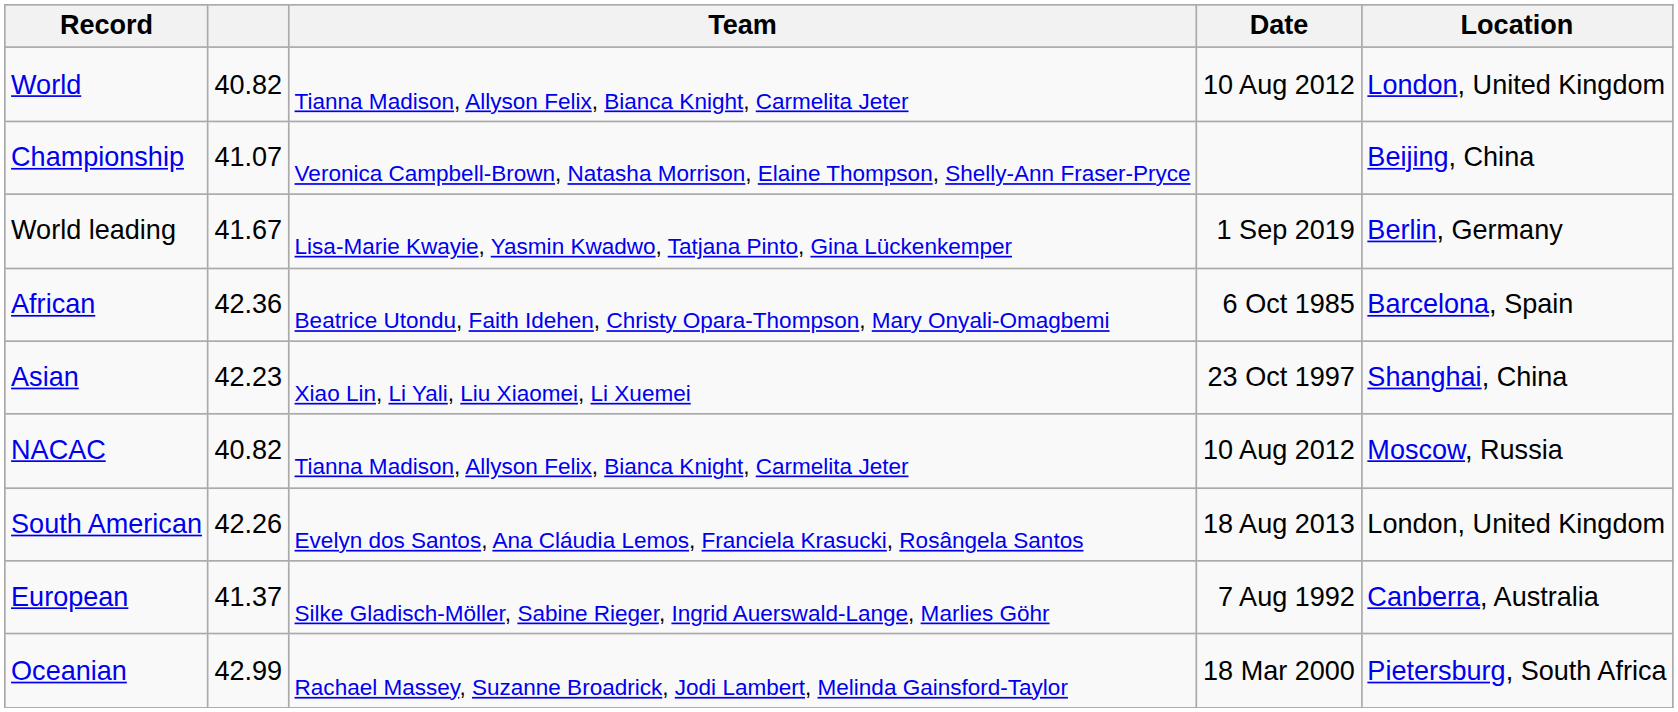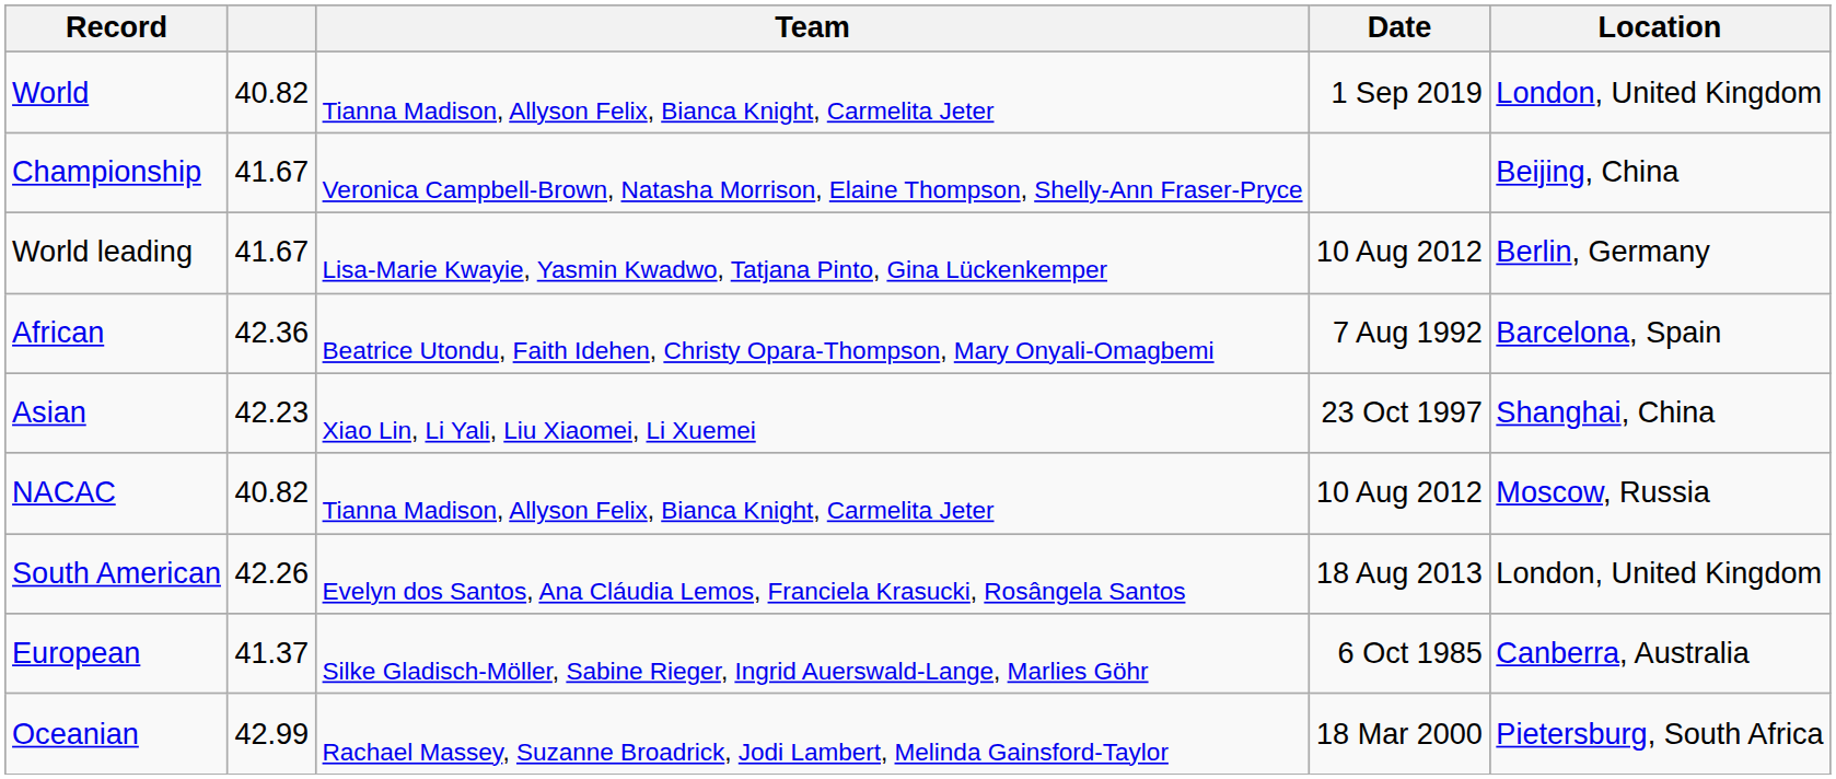 <table class="wikitable">
 <tr>
 <th>Record</th>
 <th></th>
 <th>Team</th>
 <th>Date</th>
 <th>Location</th>
 </tr>
 <tr>
 <td><a href='#'>World</a></td>
 <td>40.82</td>
 <td><br><small><a href='#'>Tianna Madison</a>, <a href='#'>Allyson Felix</a>, <a href='#'>Bianca Knight</a>, <a href='#'>Carmelita Jeter</a></small></td>
-<td align=right>10 Aug 2012</td>
+<td align=right>1 Sep 2019</td>
 <td><a href='#'>London</a>, United Kingdom</td>
 </tr>
 <tr>
 <td><a href='#'>Championship</a></td>
-<td>41.07</td>
+<td>41.67</td>
 <td><br><small><a href='#'>Veronica Campbell-Brown</a>, <a href='#'>Natasha Morrison</a>, <a href='#'>Elaine Thompson</a>, <a href='#'>Shelly-Ann Fraser-Pryce</a></small></td>
 <td align=right></td>
 <td><a href='#'>Beijing</a>, China</td>
 </tr>
 <tr>
 <td>World leading</td>
 <td>41.67</td>
 <td> <br><small><a href='#'>Lisa-Marie Kwayie</a>, <a href='#'>Yasmin Kwadwo</a>, <a href='#'>Tatjana Pinto</a>, <a href='#'>Gina Lückenkemper</a></small></td>
-<td align=right>1 Sep 2019</td>
+<td align=right>10 Aug 2012</td>
 <td><a href='#'>Berlin</a>, Germany</td>
 </tr>
 <tr>
 <td><a href='#'>African</a></td>
 <td>42.36</td>
 <td><br><small><a href='#'>Beatrice Utondu</a>, <a href='#'>Faith Idehen</a>, <a href='#'>Christy Opara-Thompson</a>, <a href='#'>Mary Onyali-Omagbemi</a></small></td>
-<td align=right>6 Oct 1985</td>
+<td align=right>7 Aug 1992</td>
 <td><a href='#'>Barcelona</a>, Spain</td>
 </tr>
 <tr>
 <td><a href='#'>Asian</a></td>
 <td>42.23</td>
 <td><br><small><a href='#'>Xiao Lin</a>, <a href='#'>Li Yali</a>, <a href='#'>Liu Xiaomei</a>, <a href='#'>Li Xuemei</a></small></td>
 <td align=right>23 Oct 1997</td>
 <td><a href='#'>Shanghai</a>, China</td>
 </tr>
 <tr>
 <td><a href='#'>NACAC</a></td>
 <td>40.82</td>
 <td><br><small><a href='#'>Tianna Madison</a>, <a href='#'>Allyson Felix</a>, <a href='#'>Bianca Knight</a>, <a href='#'>Carmelita Jeter</a></small></td>
 <td align=right>10 Aug 2012</td>
 <td><a href='#'>Moscow</a>, Russia</td>
 </tr>
 <tr>
 <td><a href='#'>South American</a></td>
 <td>42.26</td>
 <td><br><small><a href='#'>Evelyn dos Santos</a>, <a href='#'>Ana Cláudia Lemos</a>, <a href='#'>Franciela Krasucki</a>, <a href='#'>Rosângela Santos</a></small></td>
 <td align=right>18 Aug 2013</td>
 <td>London, United Kingdom</td>
 </tr>
 <tr>
 <td><a href='#'>European</a></td>
 <td>41.37</td>
 <td><br><small><a href='#'>Silke Gladisch-Möller</a>, <a href='#'>Sabine Rieger</a>, <a href='#'>Ingrid Auerswald-Lange</a>, <a href='#'>Marlies Göhr</a></small></td>
-<td align=right>7 Aug 1992</td>
+<td align=right>6 Oct 1985</td>
 <td><a href='#'>Canberra</a>, Australia</td>
 </tr>
 <tr>
 <td><a href='#'>Oceanian</a></td>
 <td>42.99</td>
 <td><br><small><a href='#'>Rachael Massey</a>, <a href='#'>Suzanne Broadrick</a>, <a href='#'>Jodi Lambert</a>, <a href='#'>Melinda Gainsford-Taylor</a></small></td>
 <td align=right>18 Mar 2000</td>
 <td><a href='#'>Pietersburg</a>, South Africa</td>
 </tr>
 </table>
